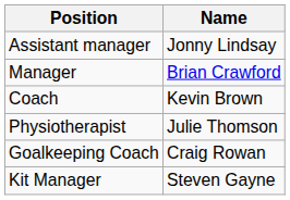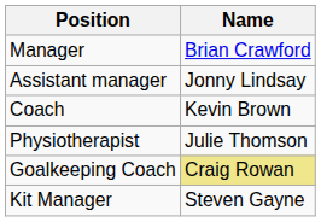 <table class="wikitable">
 <tr>
 <th>Position</th>
 <th>Name</th>
 </tr>
 <tr>
+<td>Manager</td>
+<td> <a href='#'>Brian Crawford</a></td>
+</tr>
+<tr>
 <td>Assistant manager</td>
 <td> Jonny Lindsay</td>
-</tr>
-<tr>
-<td>Manager</td>
-<td> <a href='#'>Brian Crawford</a></td>
 </tr>
 <tr>
 <td>Coach</td>
 <td> Kevin Brown</td>
 </tr>
 <tr>
 <td>Physiotherapist</td>
 <td> Julie Thomson</td>
 </tr>
 <tr>
 <td>Goalkeeping Coach</td>
-<td>  Craig Rowan</td>
+<td style="background: khaki;">  Craig Rowan</td>
 </tr>
 <tr>
 <td>Kit Manager</td>
 <td> Steven Gayne</td>
 </tr>
 </table>
